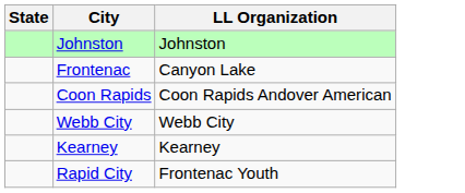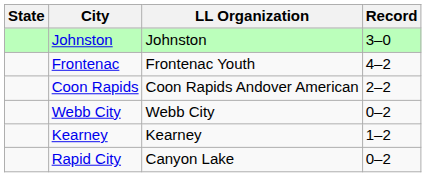 <table class="wikitable">
 <tr>
 <th>State</th>
 <th>City</th>
 <th>LL Organization</th>
+<th>Record</th>
 </tr>
 <tr bgcolor="bbffbb">
 <td><strong></strong></td>
 <td><a href='#'>Johnston</a></td>
 <td>Johnston</td>
+<td>3–0</td>
 </tr>
 <tr>
 <td><strong></strong></td>
 <td><a href='#'>Frontenac</a></td>
-<td>Canyon Lake</td>
+<td>Frontenac Youth</td>
+<td>4–2</td>
 </tr>
 <tr>
 <td><strong></strong></td>
 <td><a href='#'>Coon Rapids</a></td>
 <td>Coon Rapids Andover American</td>
+<td>2–2</td>
 </tr>
 <tr>
 <td><strong></strong></td>
 <td><a href='#'>Webb City</a></td>
 <td>Webb City</td>
+<td>0–2</td>
 </tr>
 <tr>
 <td><strong></strong></td>
 <td><a href='#'>Kearney</a></td>
 <td>Kearney</td>
+<td>1–2</td>
 </tr>
 <tr>
 <td><strong></strong></td>
 <td><a href='#'>Rapid City</a></td>
-<td>Frontenac Youth</td>
+<td>Canyon Lake</td>
+<td>0–2</td>
 </tr>
 </table>
